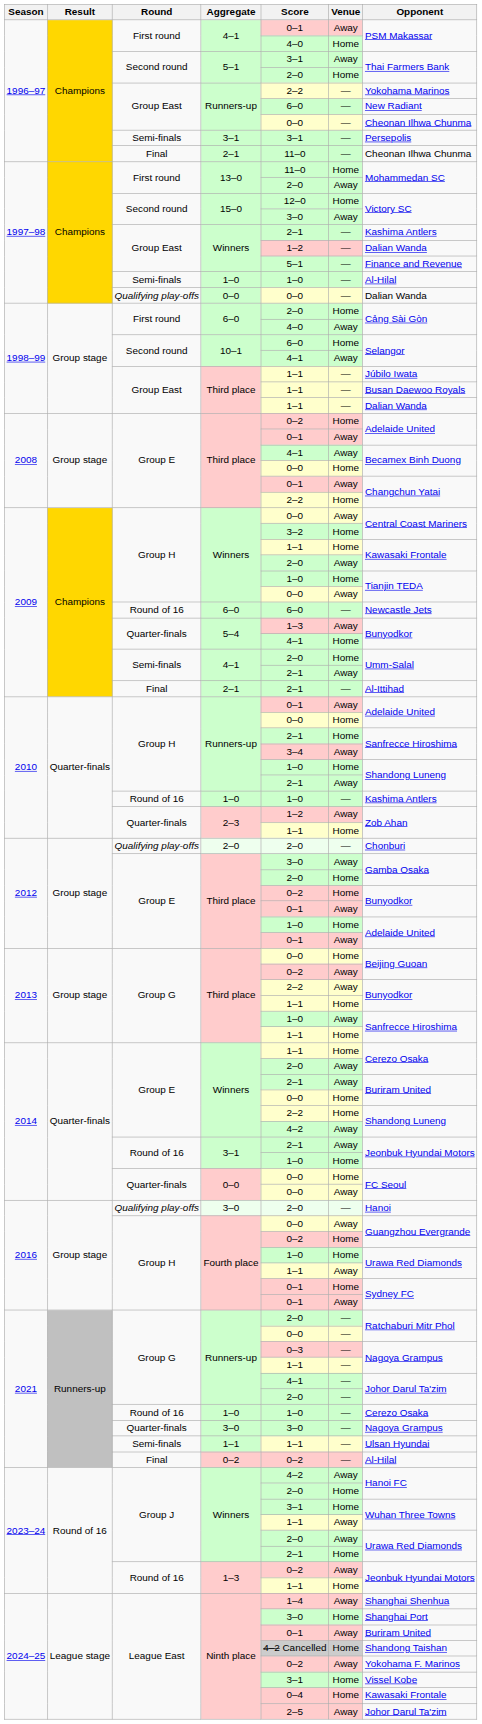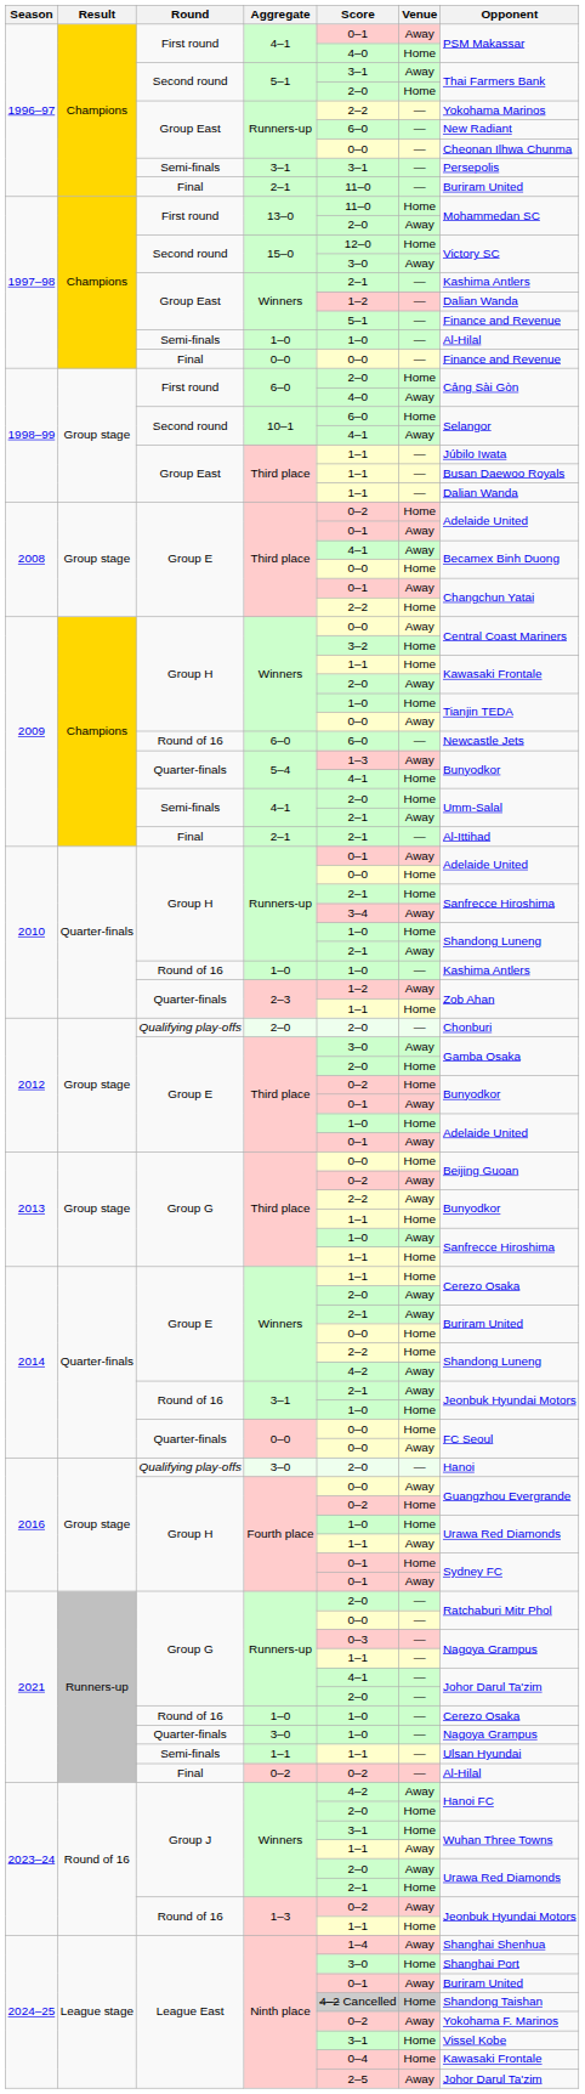 <table class="wikitable sticky-table-row1" style="text-align:center">
 <tr>
 <th>Season</th>
 <th>Result</th>
 <th>Round</th>
 <th>Aggregate</th>
 <th>Score</th>
 <th>Venue</th>
 <th>Opponent</th>
 </tr>
 <tr>
 <td rowspan="9"><a href='#'>1996–97</a></td>
 <td rowspan="9" style="background:gold">Champions</td>
 <td rowspan="2">First round</td>
 <td rowspan="2" style="background:#cfc">4–1</td>
 <td style="background:#fcc">0–1</td>
 <td style="background:#fcc">Away</td>
 <td rowspan="2" align="left"> <a href='#'>PSM Makassar</a></td>
 </tr>
 <tr>
 <td style="background:#cfc">4–0</td>
 <td style="background:#cfc">Home</td>
 </tr>
 <tr>
 <td rowspan="2">Second round</td>
 <td rowspan="2" style="background:#cfc">5–1</td>
 <td style="background:#cfc">3–1</td>
 <td style="background:#cfc">Away</td>
 <td rowspan="2" align="left"> <a href='#'>Thai Farmers Bank</a></td>
 </tr>
 <tr>
 <td style="background:#cfc">2–0</td>
 <td style="background:#cfc">Home</td>
 </tr>
 <tr>
 <td rowspan="3">Group East</td>
 <td rowspan="3" style="background:#cfc">Runners-up</td>
 <td style="background:#ffc">2–2</td>
 <td style="background:#ffc">—</td>
 <td align="left"> <a href='#'>Yokohama Marinos</a></td>
 </tr>
 <tr>
 <td style="background:#cfc">6–0</td>
 <td style="background:#cfc">—</td>
 <td align="left"> <a href='#'>New Radiant</a></td>
 </tr>
 <tr>
 <td style="background:#ffc">0–0</td>
 <td style="background:#ffc">—</td>
 <td align="left"> <a href='#'>Cheonan Ilhwa Chunma</a></td>
 </tr>
 <tr>
 <td>Semi-finals</td>
 <td style="background:#cfc">3–1</td>
 <td style="background:#cfc">3–1</td>
 <td style="background:#cfc">—</td>
 <td align="left"> <a href='#'>Persepolis</a></td>
 </tr>
 <tr>
 <td>Final</td>
 <td style="background:#cfc">2–1</td>
 <td style="background:#cfc">11–0</td>
 <td style="background:#cfc">—</td>
-<td align="left"> Cheonan Ilhwa Chunma</td>
+<td align="left"> <a href='#'>Buriram United</a></td>
 </tr>
 <tr>
 <td rowspan="9"><a href='#'>1997–98</a></td>
 <td rowspan="9" style="background:gold">Champions</td>
 <td rowspan="2">First round</td>
 <td rowspan="2" style="background:#cfc">13–0</td>
 <td style="background:#cfc">11–0</td>
 <td style="background:#cfc">Home</td>
 <td rowspan="2" align="left"> <a href='#'>Mohammedan SC</a></td>
 </tr>
 <tr>
 <td style="background:#cfc">2–0</td>
 <td style="background:#cfc">Away</td>
 </tr>
 <tr>
 <td rowspan="2">Second round</td>
 <td rowspan="2" style="background:#cfc">15–0</td>
 <td style="background:#cfc">12–0</td>
 <td style="background:#cfc">Home</td>
 <td rowspan="2" align="left"> <a href='#'>Victory SC</a></td>
 </tr>
 <tr>
 <td style="background:#cfc">3–0</td>
 <td style="background:#cfc">Away</td>
 </tr>
 <tr>
 <td rowspan="3">Group East</td>
 <td rowspan="3" style="background:#cfc">Winners</td>
 <td style="background:#cfc">2–1</td>
 <td style="background:#cfc">—</td>
 <td align="left"> <a href='#'>Kashima Antlers</a></td>
 </tr>
 <tr>
 <td style="background:#fcc">1–2</td>
 <td style="background:#fcc">—</td>
 <td align="left"> <a href='#'>Dalian Wanda</a></td>
 </tr>
 <tr>
 <td style="background:#cfc">5–1</td>
 <td style="background:#cfc">—</td>
 <td align="left"> <a href='#'>Finance and Revenue</a></td>
 </tr>
 <tr>
 <td>Semi-finals</td>
 <td style="background:#cfc">1–0</td>
 <td style="background:#cfc">1–0</td>
 <td style="background:#cfc">—</td>
 <td align="left"> <a href='#'>Al-Hilal</a></td>
 </tr>
 <tr>
-<td><em>Qualifying play-offs</em></td>
+<td>Final</td>
 <td style="background:#cfc">0–0 </td>
 <td style="background:#ffc">0–0 </td>
 <td style="background:#ffc">—</td>
-<td align="left"> Dalian Wanda</td>
+<td align="left"> <a href='#'>Finance and Revenue</a></td>
 </tr>
 <tr>
 <td rowspan="7"><a href='#'>1998–99</a></td>
 <td rowspan="7">Group stage</td>
 <td rowspan="2">First round</td>
 <td rowspan="2" style="background:#cfc">6–0</td>
 <td style="background:#cfc">2–0</td>
 <td style="background:#cfc">Home</td>
 <td rowspan="2" align="left"> <a href='#'>Cảng Sài Gòn</a></td>
 </tr>
 <tr>
 <td style="background:#cfc">4–0</td>
 <td style="background:#cfc">Away</td>
 </tr>
 <tr>
 <td rowspan="2">Second round</td>
 <td rowspan="2" style="background:#cfc">10–1</td>
 <td style="background:#cfc">6–0</td>
 <td style="background:#cfc">Home</td>
 <td rowspan="2" align="left"> <a href='#'>Selangor</a></td>
 </tr>
 <tr>
 <td style="background:#cfc">4–1</td>
 <td style="background:#cfc">Away</td>
 </tr>
 <tr>
 <td rowspan="3">Group East</td>
 <td rowspan="3" style="background:#fcc">Third place</td>
 <td style="background:#ffc">1–1</td>
 <td style="background:#ffc">—</td>
 <td align="left"> <a href='#'>Júbilo Iwata</a></td>
 </tr>
 <tr>
 <td style="background:#ffc">1–1</td>
 <td style="background:#ffc">—</td>
 <td align="left"> <a href='#'>Busan Daewoo Royals</a></td>
 </tr>
 <tr>
 <td style="background:#ffc">1–1</td>
 <td style="background:#ffc">—</td>
 <td align="left"> <a href='#'>Dalian Wanda</a></td>
 </tr>
 <tr>
 <td rowspan="6"><a href='#'>2008</a></td>
 <td rowspan="6">Group stage</td>
 <td rowspan="6">Group E</td>
 <td rowspan="6" style="background:#fcc">Third place</td>
 <td style="background:#fcc">0–2</td>
 <td style="background:#fcc">Home</td>
 <td rowspan="2" align="left"> <a href='#'>Adelaide United</a></td>
 </tr>
 <tr>
 <td style="background:#fcc">0–1</td>
 <td style="background:#fcc">Away</td>
 </tr>
 <tr>
 <td style="background:#cfc">4–1</td>
 <td style="background:#cfc">Away</td>
 <td rowspan="2" align="left"> <a href='#'>Becamex Binh Duong</a></td>
 </tr>
 <tr>
 <td style="background:#ffc">0–0</td>
 <td style="background:#ffc">Home</td>
 </tr>
 <tr>
 <td style="background:#fcc">0–1</td>
 <td style="background:#fcc">Away</td>
 <td rowspan="2" align="left"> <a href='#'>Changchun Yatai</a></td>
 </tr>
 <tr>
 <td style="background:#ffc">2–2</td>
 <td style="background:#ffc">Home</td>
 </tr>
 <tr>
 <td rowspan="12"><a href='#'>2009</a></td>
 <td rowspan="12" style="background:gold">Champions</td>
 <td rowspan="6">Group H</td>
 <td rowspan="6" style="background:#cfc">Winners</td>
 <td style="background:#ffc">0–0</td>
 <td style="background:#ffc">Away</td>
 <td rowspan="2" align="left"> <a href='#'>Central Coast Mariners</a></td>
 </tr>
 <tr>
 <td style="background:#cfc">3–2</td>
 <td style="background:#cfc">Home</td>
 </tr>
 <tr>
 <td style="background:#ffc">1–1</td>
 <td style="background:#ffc">Home</td>
 <td rowspan="2" align="left"> <a href='#'>Kawasaki Frontale</a></td>
 </tr>
 <tr>
 <td style="background:#cfc">2–0</td>
 <td style="background:#cfc">Away</td>
 </tr>
 <tr>
 <td style="background:#cfc">1–0</td>
 <td style="background:#cfc">Home</td>
 <td rowspan="2" align="left"> <a href='#'>Tianjin TEDA</a></td>
 </tr>
 <tr>
 <td style="background:#ffc">0–0</td>
 <td style="background:#ffc">Away</td>
 </tr>
 <tr>
 <td>Round of 16</td>
 <td style="background:#cfc">6–0</td>
 <td style="background:#cfc">6–0</td>
 <td style="background:#cfc">—</td>
 <td align="left"> <a href='#'>Newcastle Jets</a></td>
 </tr>
 <tr>
 <td rowspan="2">Quarter-finals</td>
 <td rowspan="2" style="background:#cfc">5–4</td>
 <td style="background:#fcc">1–3</td>
 <td style="background:#fcc">Away</td>
 <td rowspan="2" align="left"> <a href='#'>Bunyodkor</a></td>
 </tr>
 <tr>
 <td style="background:#cfc">4–1 </td>
 <td style="background:#cfc">Home</td>
 </tr>
 <tr>
 <td rowspan="2">Semi-finals</td>
 <td rowspan="2" style="background:#cfc">4–1</td>
 <td style="background:#cfc">2–0</td>
 <td style="background:#cfc">Home</td>
 <td rowspan="2" align="left"> <a href='#'>Umm-Salal</a></td>
 </tr>
 <tr>
 <td style="background:#cfc">2–1</td>
 <td style="background:#cfc">Away</td>
 </tr>
 <tr>
 <td>Final</td>
 <td style="background:#cfc">2–1</td>
 <td style="background:#cfc">2–1</td>
 <td style="background:#cfc">—</td>
 <td align="left"> <a href='#'>Al-Ittihad</a></td>
 </tr>
 <tr>
 <td rowspan="9"><a href='#'>2010</a></td>
 <td rowspan="9">Quarter-finals</td>
 <td rowspan="6">Group H</td>
 <td rowspan="6" style="background:#cfc">Runners-up</td>
 <td style="background:#fcc">0–1</td>
 <td style="background:#fcc">Away</td>
 <td rowspan="2" align="left"> <a href='#'>Adelaide United</a></td>
 </tr>
 <tr>
 <td style="background:#ffc">0–0</td>
 <td style="background:#ffc">Home</td>
 </tr>
 <tr>
 <td style="background:#cfc">2–1</td>
 <td style="background:#cfc">Home</td>
 <td rowspan="2" align="left"> <a href='#'>Sanfrecce Hiroshima</a></td>
 </tr>
 <tr>
 <td style="background:#fcc">3–4</td>
 <td style="background:#fcc">Away</td>
 </tr>
 <tr>
 <td style="background:#cfc">1–0</td>
 <td style="background:#cfc">Home</td>
 <td rowspan="2" align="left"> <a href='#'>Shandong Luneng</a></td>
 </tr>
 <tr>
 <td style="background:#cfc">2–1</td>
 <td style="background:#cfc">Away</td>
 </tr>
 <tr>
 <td>Round of 16</td>
 <td style="background:#cfc">1–0</td>
 <td style="background:#cfc">1–0</td>
 <td style="background:#cfc">—</td>
 <td align="left"> <a href='#'>Kashima Antlers</a></td>
 </tr>
 <tr>
 <td rowspan="2">Quarter-finals</td>
 <td rowspan="2" style="background:#fcc">2–3</td>
 <td style="background:#fcc">1–2</td>
 <td style="background:#fcc">Away</td>
 <td rowspan="2" align="left"> <a href='#'>Zob Ahan</a></td>
 </tr>
 <tr>
 <td style="background:#ffc">1–1</td>
 <td style="background:#ffc">Home</td>
 </tr>
 <tr>
 <td rowspan="7"><a href='#'>2012</a></td>
 <td rowspan="7">Group stage</td>
 <td><em>Qualifying play-offs</em></td>
 <td style="background:#efe">2–0</td>
 <td style="background:#efe">2–0</td>
 <td style="background:#efe">—</td>
 <td align="left"> <a href='#'>Chonburi</a></td>
 </tr>
 <tr>
 <td rowspan="6">Group E</td>
 <td rowspan="6" style="background:#fcc">Third place</td>
 <td style="background:#cfc">3–0</td>
 <td style="background:#cfc">Away</td>
 <td rowspan="2" align="left"> <a href='#'>Gamba Osaka</a></td>
 </tr>
 <tr>
 <td style="background:#cfc">2–0</td>
 <td style="background:#cfc">Home</td>
 </tr>
 <tr>
 <td style="background:#fcc">0–2</td>
 <td style="background:#fcc">Home</td>
 <td rowspan="2" align="left"> <a href='#'>Bunyodkor</a></td>
 </tr>
 <tr>
 <td style="background:#fcc">0–1</td>
 <td style="background:#fcc">Away</td>
 </tr>
 <tr>
 <td style="background:#cfc">1–0</td>
 <td style="background:#cfc">Home</td>
 <td rowspan="2" align="left"> <a href='#'>Adelaide United</a></td>
 </tr>
 <tr>
 <td style="background:#fcc">0–1</td>
 <td style="background:#fcc">Away</td>
 </tr>
 <tr>
 <td rowspan="6"><a href='#'>2013</a></td>
 <td rowspan="6">Group stage</td>
 <td rowspan="6">Group G</td>
 <td rowspan="6" style="background:#fcc">Third place</td>
 <td style="background:#ffc">0–0</td>
 <td style="background:#ffc">Home</td>
 <td rowspan="2" align="left"> <a href='#'>Beijing Guoan</a></td>
 </tr>
 <tr>
 <td style="background:#fcc">0–2</td>
 <td style="background:#fcc">Away</td>
 </tr>
 <tr>
 <td style="background:#ffc">2–2</td>
 <td style="background:#ffc">Away</td>
 <td rowspan="2" align="left"> <a href='#'>Bunyodkor</a></td>
 </tr>
 <tr>
 <td style="background:#ffc">1–1</td>
 <td style="background:#ffc">Home</td>
 </tr>
 <tr>
 <td style="background:#cfc">1–0</td>
 <td style="background:#cfc">Away</td>
 <td rowspan="2" align="left"> <a href='#'>Sanfrecce Hiroshima</a></td>
 </tr>
 <tr>
 <td style="background:#ffc">1–1</td>
 <td style="background:#ffc">Home</td>
 </tr>
 <tr>
 <td rowspan="10"><a href='#'>2014</a></td>
 <td rowspan="10">Quarter-finals</td>
 <td rowspan="6">Group E</td>
 <td rowspan="6" style="background:#cfc">Winners</td>
 <td style="background:#ffc">1–1</td>
 <td style="background:#ffc">Home</td>
 <td rowspan="2" align="left"> <a href='#'>Cerezo Osaka</a></td>
 </tr>
 <tr>
 <td style="background:#cfc">2–0</td>
 <td style="background:#cfc">Away</td>
 </tr>
 <tr>
 <td style="background:#cfc">2–1</td>
 <td style="background:#cfc">Away</td>
 <td rowspan="2" align="left"> <a href='#'>Buriram United</a></td>
 </tr>
 <tr>
 <td style="background:#ffc">0–0</td>
 <td style="background:#ffc">Home</td>
 </tr>
 <tr>
 <td style="background:#ffc">2–2</td>
 <td style="background:#ffc">Home</td>
 <td rowspan="2" align="left"> <a href='#'>Shandong Luneng</a></td>
 </tr>
 <tr>
 <td style="background:#cfc">4–2</td>
 <td style="background:#cfc">Away</td>
 </tr>
 <tr>
 <td rowspan="2">Round of 16</td>
 <td rowspan="2" style="background:#cfc">3–1</td>
 <td style="background:#cfc">2–1</td>
 <td style="background:#cfc">Away</td>
 <td rowspan="2" align="left"> <a href='#'>Jeonbuk Hyundai Motors</a></td>
 </tr>
 <tr>
 <td style="background:#cfc">1–0</td>
 <td style="background:#cfc">Home</td>
 </tr>
 <tr>
 <td rowspan="2">Quarter-finals</td>
 <td rowspan="2" style="background:#fcc">0–0 </td>
 <td style="background:#ffc">0–0</td>
 <td style="background:#ffc">Home</td>
 <td rowspan="2" align="left"> <a href='#'>FC Seoul</a></td>
 </tr>
 <tr>
 <td style="background:#ffc">0–0 </td>
 <td style="background:#ffc">Away</td>
 </tr>
 <tr>
 <td rowspan="7"><a href='#'>2016</a></td>
 <td rowspan="7">Group stage</td>
 <td><em>Qualifying play-offs</em></td>
 <td style="background:#efe">3–0</td>
 <td style="background:#efe">2–0</td>
 <td style="background:#efe">—</td>
 <td align="left"> <a href='#'>Hanoi</a></td>
 </tr>
 <tr>
 <td rowspan="6">Group H</td>
 <td rowspan="6" style="background:#fcc">Fourth place</td>
 <td style="background:#ffc">0–0</td>
 <td style="background:#ffc">Away</td>
 <td rowspan="2" align="left"> <a href='#'>Guangzhou Evergrande</a></td>
 </tr>
 <tr>
 <td style="background:#fcc">0–2</td>
 <td style="background:#fcc">Home</td>
 </tr>
 <tr>
 <td style="background:#cfc">1–0</td>
 <td style="background:#cfc">Home</td>
 <td rowspan="2" align="left"> <a href='#'>Urawa Red Diamonds</a></td>
 </tr>
 <tr>
 <td style="background:#ffc">1–1</td>
 <td style="background:#ffc">Away</td>
 </tr>
 <tr>
 <td style="background:#fcc">0–1</td>
 <td style="background:#fcc">Home</td>
 <td rowspan="2" align="left"> <a href='#'>Sydney FC</a></td>
 </tr>
 <tr>
 <td style="background:#fcc">0–1</td>
 <td style="background:#fcc">Away</td>
 </tr>
 <tr>
 <td rowspan="10"><a href='#'>2021</a></td>
 <td rowspan="10" style="background:silver">Runners-up</td>
 <td rowspan="6">Group G</td>
 <td rowspan="6" style="background:#cfc">Runners-up</td>
 <td style="background:#cfc">2–0</td>
 <td style="background:#cfc">—</td>
 <td rowspan="2" align="left"> <a href='#'>Ratchaburi Mitr Phol</a></td>
 </tr>
 <tr>
 <td style="background:#ffc">0–0</td>
 <td style="background:#ffc">—</td>
 </tr>
 <tr>
 <td style="background:#fcc">0–3</td>
 <td style="background:#fcc">—</td>
 <td rowspan="2" align="left"> <a href='#'>Nagoya Grampus</a></td>
 </tr>
 <tr>
 <td style="background:#ffc">1–1</td>
 <td style="background:#ffc">—</td>
 </tr>
 <tr>
 <td style="background:#cfc">4–1</td>
 <td style="background:#cfc">—</td>
 <td rowspan="2" align="left"> <a href='#'>Johor Darul Ta'zim</a></td>
 </tr>
 <tr>
 <td style="background:#cfc">2–0</td>
 <td style="background:#cfc">—</td>
 </tr>
 <tr>
 <td>Round of 16</td>
 <td style="background:#cfc">1–0</td>
 <td style="background:#cfc">1–0</td>
 <td style="background:#cfc">—</td>
 <td align="left"> <a href='#'>Cerezo Osaka</a></td>
 </tr>
 <tr>
 <td>Quarter-finals</td>
 <td style="background:#cfc">3–0</td>
-<td style="background:#cfc">3–0</td>
+<td style="background:#cfc">1–0</td>
 <td style="background:#cfc">—</td>
 <td align="left"> <a href='#'>Nagoya Grampus</a></td>
 </tr>
 <tr>
 <td>Semi-finals</td>
 <td style="background:#cfc">1–1 </td>
 <td style="background:#ffc">1–1 </td>
 <td style="background:#ffc">—</td>
 <td align="left"> <a href='#'>Ulsan Hyundai</a></td>
 </tr>
 <tr>
 <td>Final</td>
 <td style="background:#fcc">0–2</td>
 <td style="background:#fcc">0–2</td>
 <td style="background:#fcc">—</td>
 <td align="left"> <a href='#'>Al-Hilal</a></td>
 </tr>
 <tr>
 <td rowspan="8"><a href='#'>2023–24</a></td>
 <td rowspan="8">Round of 16</td>
 <td rowspan="6">Group J</td>
 <td rowspan="6" style="background:#cfc">Winners</td>
 <td style="background:#cfc">4–2</td>
 <td style="background:#cfc">Away</td>
 <td rowspan="2" align="left"> <a href='#'>Hanoi FC</a></td>
 </tr>
 <tr>
 <td style="background:#cfc">2–0</td>
 <td style="background:#cfc">Home</td>
 </tr>
 <tr>
 <td style="background:#cfc">3–1</td>
 <td style="background:#cfc">Home</td>
 <td rowspan="2" align="left"> <a href='#'>Wuhan Three Towns</a></td>
 </tr>
 <tr>
 <td style="background:#ffc">1–1</td>
 <td style="background:#ffc">Away</td>
 </tr>
 <tr>
 <td style="background:#cfc">2–0</td>
 <td style="background:#cfc">Away</td>
 <td rowspan="2" align="left"> <a href='#'>Urawa Red Diamonds</a></td>
 </tr>
 <tr>
 <td style="background:#cfc">2–1</td>
 <td style="background:#cfc">Home</td>
 </tr>
 <tr>
 <td rowspan="2">Round of 16</td>
 <td rowspan="2" style="background:#fcc">1–3</td>
 <td style="background:#fcc">0–2</td>
 <td style="background:#fcc">Away</td>
 <td rowspan="2" align="left"> <a href='#'>Jeonbuk Hyundai Motors</a></td>
 </tr>
 <tr>
 <td style="background:#ffc">1–1</td>
 <td style="background:#ffc">Home</td>
 </tr>
 <tr>
 <td rowspan="8"><a href='#'>2024–25</a></td>
 <td rowspan="8">League stage</td>
 <td rowspan="8">League East</td>
 <td rowspan="8" style="background:#fcc">Ninth place</td>
 <td style="background:#fcc">1–4</td>
 <td style="background:#fcc">Away</td>
 <td align="left"> <a href='#'>Shanghai Shenhua</a></td>
 </tr>
 <tr>
 <td style="background:#cfc">3–0</td>
 <td style="background:#cfc">Home</td>
 <td align="left"> <a href='#'>Shanghai Port</a></td>
 </tr>
 <tr>
 <td style="background:#fcc">0–1</td>
 <td style="background:#fcc">Away</td>
 <td align="left"> <a href='#'>Buriram United</a></td>
 </tr>
 <tr>
 <td style="background:#ccc"><s>4–2</s> Cancelled</td>
 <td style="background:#ccc">Home</td>
 <td align="left"> <a href='#'>Shandong Taishan</a></td>
 </tr>
 <tr>
 <td style="background:#fcc">0–2</td>
 <td style="background:#fcc">Away</td>
 <td align="left"> <a href='#'>Yokohama F. Marinos</a></td>
 </tr>
 <tr>
 <td style="background:#cfc">3–1</td>
 <td style="background:#cfc">Home</td>
 <td align="left"> <a href='#'>Vissel Kobe</a></td>
 </tr>
 <tr>
 <td style="background:#fcc">0–4</td>
 <td style="background:#fcc">Home</td>
 <td align="left"> <a href='#'>Kawasaki Frontale</a></td>
 </tr>
 <tr>
 <td style="background:#fcc">2–5</td>
 <td style="background:#fcc">Away</td>
 <td align="left"> <a href='#'>Johor Darul Ta'zim</a></td>
 </tr>
 </table>
